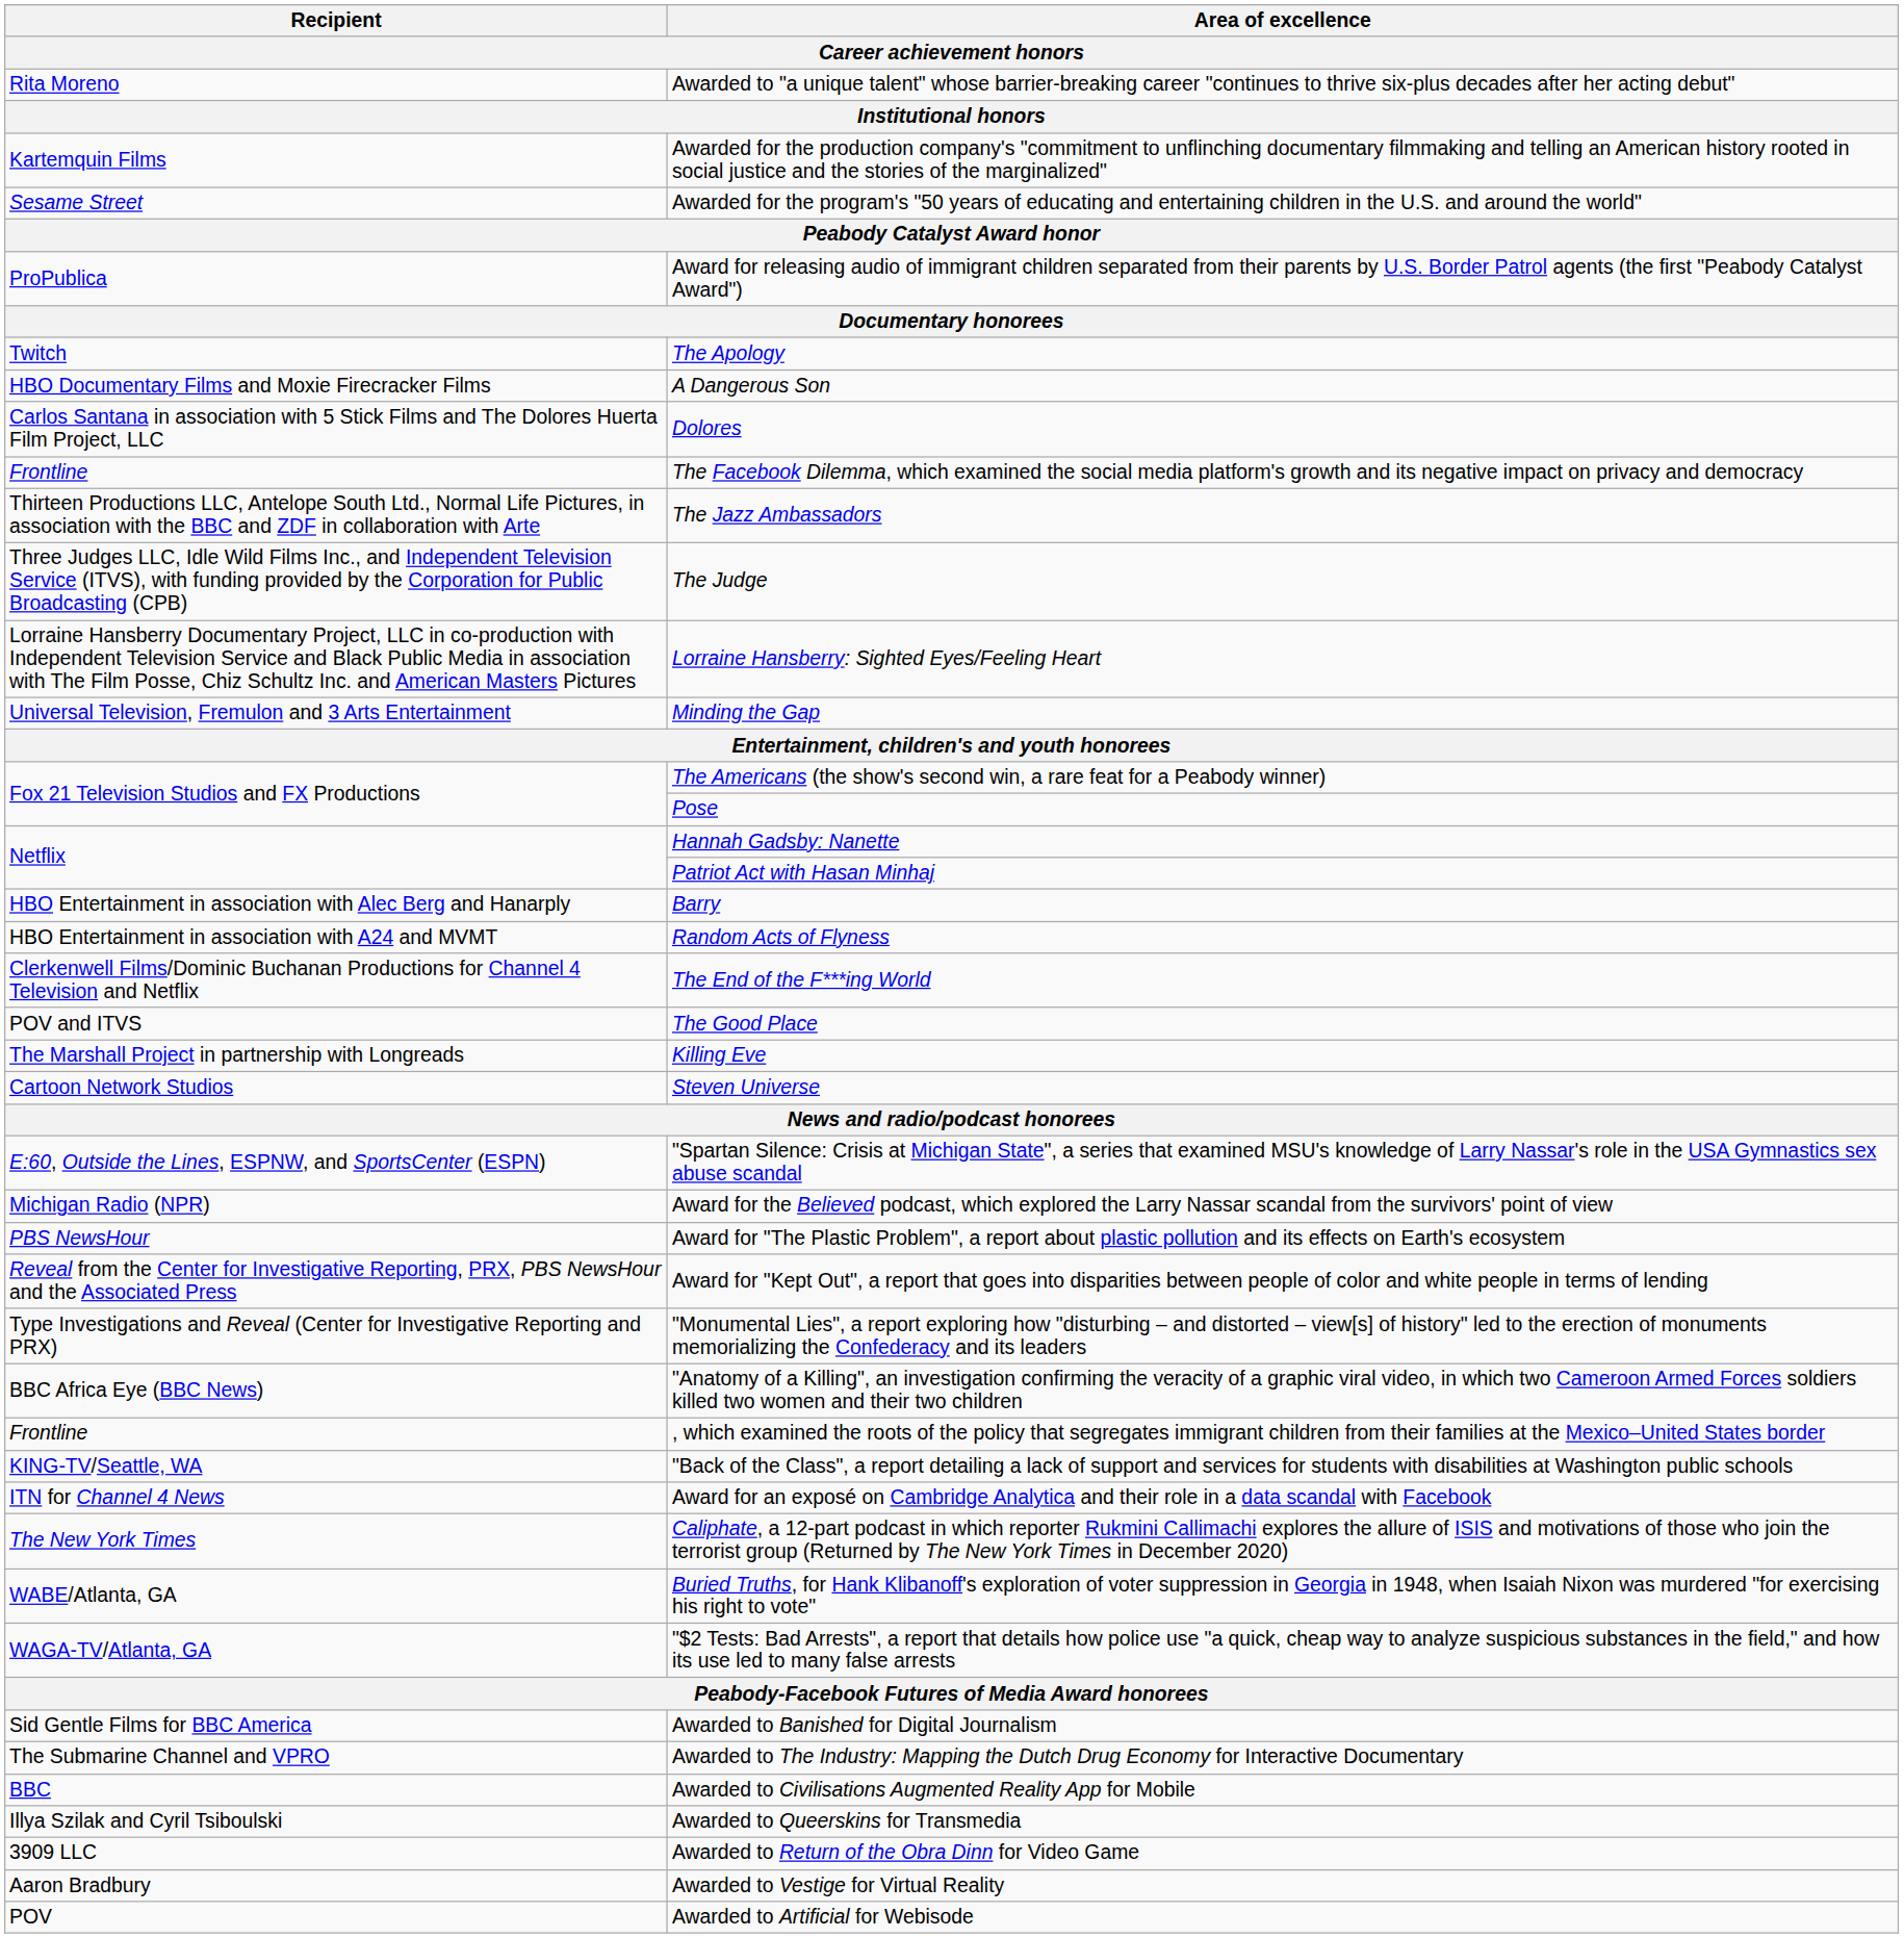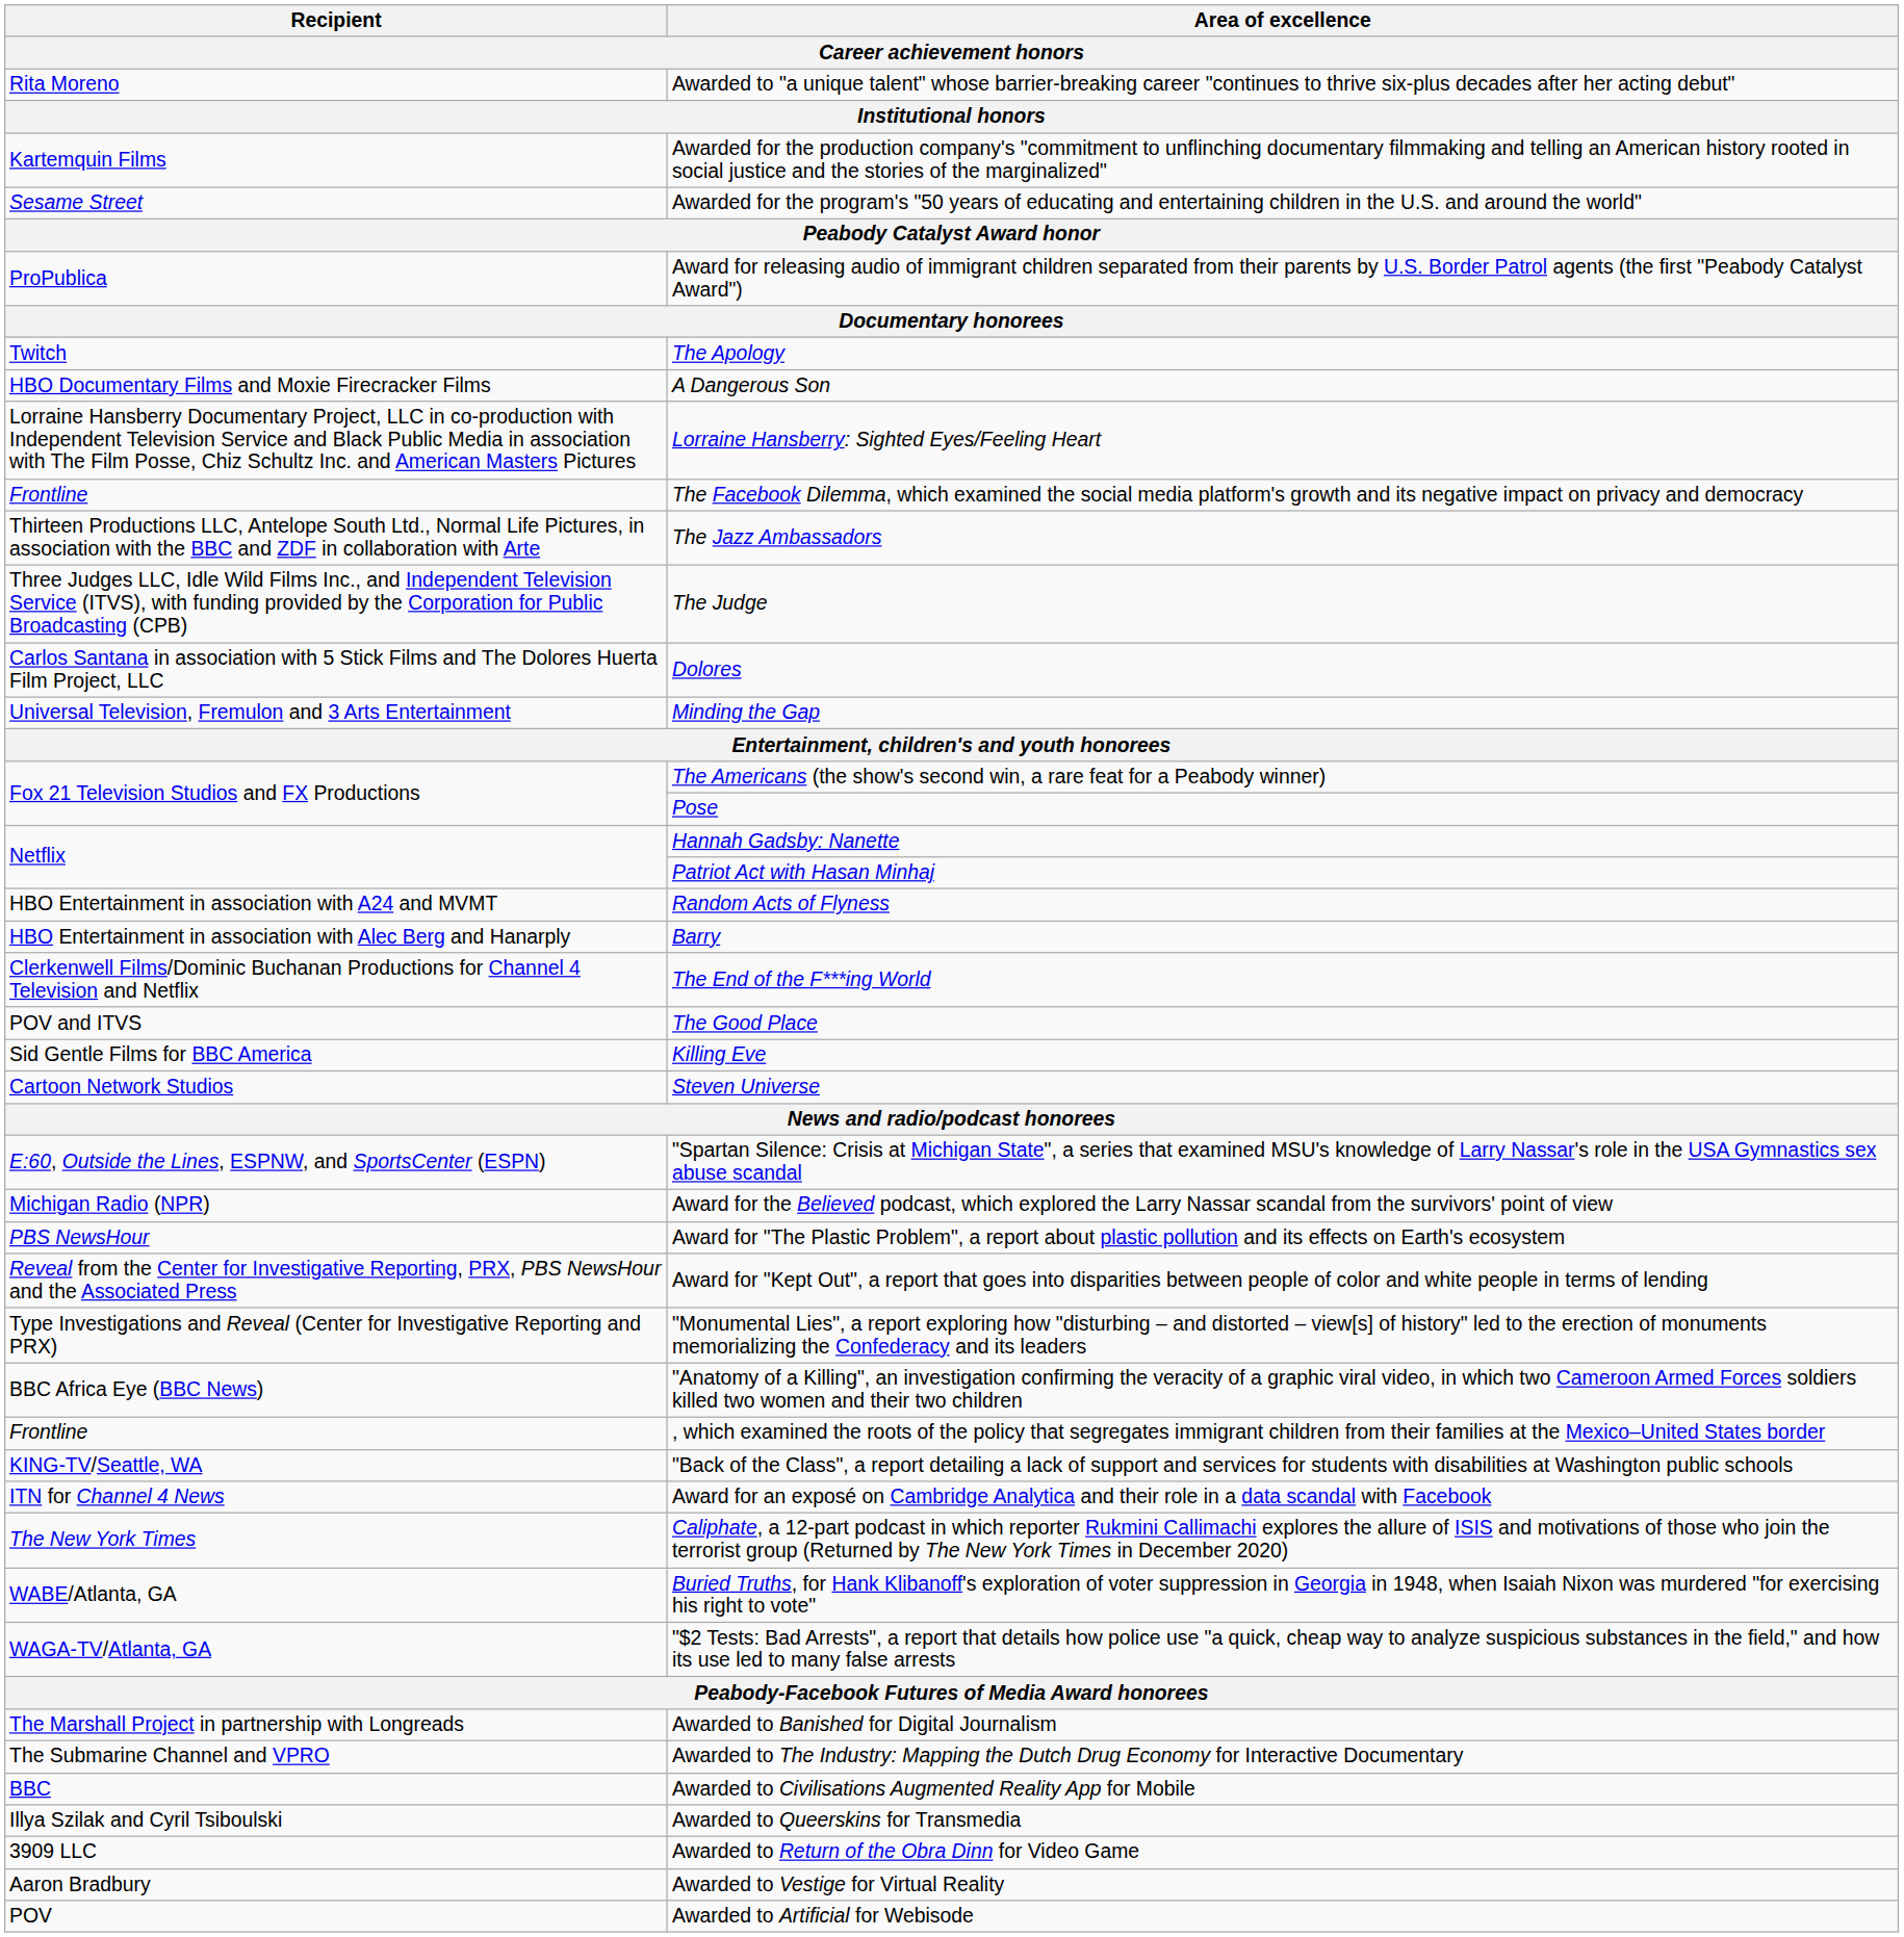 <table class="wikitable" style="width:95%">
 <tr style="background:#ccc;">
 <th style="width:35%;">Recipient</th>
 <th style="width:65%;">Area of excellence</th>
 </tr>
 <tr>
 <th colspan="2"><em>Career achievement honors</em></th>
 </tr>
 <tr>
 <td><a href='#'>Rita Moreno</a></td>
 <td>Awarded to "a unique talent" whose barrier-breaking career "continues to thrive six-plus decades after her acting debut"</td>
 </tr>
 <tr>
 <th colspan="2"><em>Institutional honors</em></th>
 </tr>
 <tr>
 <td><a href='#'>Kartemquin Films</a></td>
 <td>Awarded for the production company's "commitment to unflinching documentary filmmaking and telling an American history rooted in social justice and the stories of the marginalized"</td>
 </tr>
 <tr>
 <td><em><a href='#'>Sesame Street</a></em></td>
 <td>Awarded for the program's "50 years of educating and entertaining children in the U.S. and around the world"</td>
 </tr>
 <tr>
 <th colspan="2"><em>Peabody Catalyst Award honor</em></th>
 </tr>
 <tr>
 <td><a href='#'>ProPublica</a></td>
 <td>Award for releasing audio of immigrant children separated from their parents by <a href='#'>U.S. Border Patrol</a> agents (the first "Peabody Catalyst Award")</td>
 </tr>
 <tr>
 <th colspan="2"><em>Documentary honorees</em></th>
 </tr>
 <tr>
 <td><a href='#'>Twitch</a></td>
 <td><em><a href='#'>The Apology</a></em></td>
 </tr>
 <tr>
 <td><a href='#'>HBO Documentary Films</a> and Moxie Firecracker Films</td>
 <td><em>A Dangerous Son</em></td>
 </tr>
 <tr>
-<td><a href='#'>Carlos Santana</a> in association with 5 Stick Films and The Dolores Huerta Film Project, LLC<br></td>
-<td><em><a href='#'>Dolores</a></em></td>
+<td>Lorraine Hansberry Documentary Project, LLC in co-production with Independent Television Service and Black Public Media in association with The Film Posse, Chiz Schultz Inc. and <a href='#'>American Masters</a> Pictures<br></td>
+<td><em><a href='#'>Lorraine Hansberry</a>: Sighted Eyes/Feeling Heart</em></td>
 </tr>
 <tr>
 <td><em><a href='#'>Frontline</a></em></td>
 <td><em>The <a href='#'>Facebook</a> Dilemma</em>, which examined the social media platform's growth and its negative impact on privacy and democracy</td>
 </tr>
 <tr>
 <td>Thirteen Productions LLC, Antelope South Ltd., Normal Life Pictures, in association with the <a href='#'>BBC</a> and <a href='#'>ZDF</a> in collaboration with <a href='#'>Arte</a><br></td>
 <td><em>The <a href='#'>Jazz Ambassadors</a></em></td>
 </tr>
 <tr>
 <td>Three Judges LLC, Idle Wild Films Inc., and <a href='#'>Independent Television Service</a> (ITVS), with funding provided by the <a href='#'>Corporation for Public Broadcasting</a> (CPB)<br></td>
 <td><em>The Judge</em></td>
 </tr>
 <tr>
-<td>Lorraine Hansberry Documentary Project, LLC in co-production with Independent Television Service and Black Public Media in association with The Film Posse, Chiz Schultz Inc. and <a href='#'>American Masters</a> Pictures<br></td>
-<td><em><a href='#'>Lorraine Hansberry</a>: Sighted Eyes/Feeling Heart</em></td>
+<td><a href='#'>Carlos Santana</a> in association with 5 Stick Films and The Dolores Huerta Film Project, LLC<br></td>
+<td><em><a href='#'>Dolores</a></em></td>
 </tr>
 <tr>
 <td><a href='#'>Universal Television</a>, <a href='#'>Fremulon</a> and <a href='#'>3 Arts Entertainment</a></td>
 <td><em><a href='#'>Minding the Gap</a></em></td>
 </tr>
 <tr>
 <th colspan="2"><em>Entertainment, children's and youth honorees</em></th>
 </tr>
 <tr>
 <td rowspan=2><a href='#'>Fox 21 Television Studios</a> and <a href='#'>FX</a> Productions</td>
 <td><em><a href='#'>The Americans</a></em> (the show's second win, a rare feat for a Peabody winner)</td>
 </tr>
 <tr>
 <td><em><a href='#'>Pose</a></em></td>
 </tr>
 <tr>
 <td rowspan=2><a href='#'>Netflix</a></td>
 <td><em><a href='#'>Hannah Gadsby: Nanette</a></em></td>
 </tr>
 <tr>
 <td><em><a href='#'>Patriot Act with Hasan Minhaj</a></em></td>
 </tr>
 <tr>
+<td>HBO Entertainment in association with <a href='#'>A24</a> and MVMT</td>
+<td><em><a href='#'>Random Acts of Flyness</a></em></td>
+</tr>
+<tr>
 <td><a href='#'>HBO</a> Entertainment in association with <a href='#'>Alec Berg</a> and Hanarply</td>
 <td><em><a href='#'>Barry</a></em></td>
-</tr>
-<tr>
-<td>HBO Entertainment in association with <a href='#'>A24</a> and MVMT</td>
-<td><em><a href='#'>Random Acts of Flyness</a></em></td>
 </tr>
 <tr>
 <td><a href='#'>Clerkenwell Films</a>/Dominic Buchanan Productions for <a href='#'>Channel 4 Television</a> and Netflix</td>
 <td><em><a href='#'>The End of the F***ing World</a></em></td>
 </tr>
 <tr>
 <td>POV and ITVS</td>
 <td><em><a href='#'>The Good Place</a></em></td>
 </tr>
 <tr>
-<td><a href='#'>The Marshall Project</a> in partnership with Longreads</td>
+<td>Sid Gentle Films for <a href='#'>BBC America</a></td>
 <td><em><a href='#'>Killing Eve</a></em></td>
 </tr>
 <tr>
 <td><a href='#'>Cartoon Network Studios</a></td>
 <td><em><a href='#'>Steven Universe</a></em></td>
 </tr>
 <tr>
 <th colspan="2"><em>News and radio/podcast honorees</em></th>
 </tr>
 <tr>
 <td><em><a href='#'>E:60</a></em>, <em><a href='#'>Outside the Lines</a></em>, <a href='#'>ESPNW</a>, and <em><a href='#'>SportsCenter</a></em> (<a href='#'>ESPN</a>)</td>
 <td>"Spartan Silence: Crisis at <a href='#'>Michigan State</a>", a series that examined MSU's knowledge of <a href='#'>Larry Nassar</a>'s role in the <a href='#'>USA Gymnastics sex abuse scandal</a></td>
 </tr>
 <tr>
 <td><a href='#'>Michigan Radio</a> (<a href='#'>NPR</a>)</td>
 <td>Award for the <em><a href='#'>Believed</a></em> podcast, which explored the Larry Nassar scandal from the survivors' point of view</td>
 </tr>
 <tr>
 <td><em><a href='#'>PBS NewsHour</a></em></td>
 <td>Award for "The Plastic Problem", a report about <a href='#'>plastic pollution</a> and its effects on Earth's ecosystem</td>
 </tr>
 <tr>
 <td><em><a href='#'>Reveal</a></em> from the <a href='#'>Center for Investigative Reporting</a>, <a href='#'>PRX</a>, <em>PBS NewsHour</em> and the <a href='#'>Associated Press</a></td>
 <td>Award for "Kept Out", a report that goes into disparities between people of color and white people in terms of lending</td>
 </tr>
 <tr>
 <td>Type Investigations and <em>Reveal</em> (Center for Investigative Reporting and PRX)</td>
 <td>"Monumental Lies", a report exploring how "disturbing – and distorted – view[s] of history" led to the erection of monuments memorializing the <a href='#'>Confederacy</a> and its leaders</td>
 </tr>
 <tr>
 <td>BBC Africa Eye (<a href='#'>BBC News</a>)</td>
 <td>"Anatomy of a Killing", an investigation confirming the veracity of a graphic viral video, in which two <a href='#'>Cameroon Armed Forces</a> soldiers killed two women and their two children</td>
 </tr>
 <tr>
 <td><em>Frontline</em></td>
 <td><em></em>, which examined the roots of the policy that segregates immigrant children from their families at the <a href='#'>Mexico–United States border</a></td>
 </tr>
 <tr>
 <td><a href='#'>KING-TV</a>/<a href='#'>Seattle, WA</a></td>
 <td>"Back of the Class", a report detailing a lack of support and services for students with disabilities at Washington public schools</td>
 </tr>
 <tr>
 <td><a href='#'>ITN</a> for <em><a href='#'>Channel 4 News</a></em></td>
 <td>Award for an exposé on <a href='#'>Cambridge Analytica</a> and their role in a <a href='#'>data scandal</a> with <a href='#'>Facebook</a></td>
 </tr>
 <tr>
 <td><em><a href='#'>The New York Times</a></em></td>
 <td><em><a href='#'>Caliphate</a></em>, a 12-part podcast in which reporter <a href='#'>Rukmini Callimachi</a> explores the allure of <a href='#'>ISIS</a> and motivations of those who join the terrorist group (Returned by <em>The New York Times</em> in December 2020)</td>
 </tr>
 <tr>
 <td><a href='#'>WABE</a>/Atlanta, GA</td>
 <td><em><a href='#'>Buried Truths</a></em>, for <a href='#'>Hank Klibanoff</a>'s exploration of voter suppression in <a href='#'>Georgia</a> in 1948, when Isaiah Nixon was murdered "for exercising his right to vote"</td>
 </tr>
 <tr>
 <td><a href='#'>WAGA-TV</a>/<a href='#'>Atlanta, GA</a></td>
 <td>"$2 Tests: Bad Arrests", a report that details how police use "a quick, cheap way to analyze suspicious substances in the field," and how its use led to many false arrests</td>
 </tr>
 <tr>
 <th colspan="2"><em>Peabody-Facebook Futures of Media Award honorees</em></th>
 </tr>
 <tr>
-<td>Sid Gentle Films for <a href='#'>BBC America</a></td>
+<td><a href='#'>The Marshall Project</a> in partnership with Longreads</td>
 <td>Awarded to <em>Banished</em> for Digital Journalism</td>
 </tr>
 <tr>
 <td>The Submarine Channel and <a href='#'>VPRO</a></td>
 <td>Awarded to <em>The Industry: Mapping the Dutch Drug Economy</em> for Interactive Documentary</td>
 </tr>
 <tr>
 <td><a href='#'>BBC</a></td>
 <td>Awarded to <em>Civilisations Augmented Reality App</em> for Mobile</td>
 </tr>
 <tr>
 <td>Illya Szilak and Cyril Tsiboulski</td>
 <td>Awarded to <em>Queerskins</em> for Transmedia</td>
 </tr>
 <tr>
 <td>3909 LLC</td>
 <td>Awarded to <em><a href='#'>Return of the Obra Dinn</a></em> for Video Game</td>
 </tr>
 <tr>
 <td>Aaron Bradbury</td>
 <td>Awarded to <em>Vestige</em> for Virtual Reality</td>
 </tr>
 <tr>
 <td>POV<br></td>
 <td>Awarded to <em>Artificial</em> for Webisode</td>
 </tr>
 </table>
